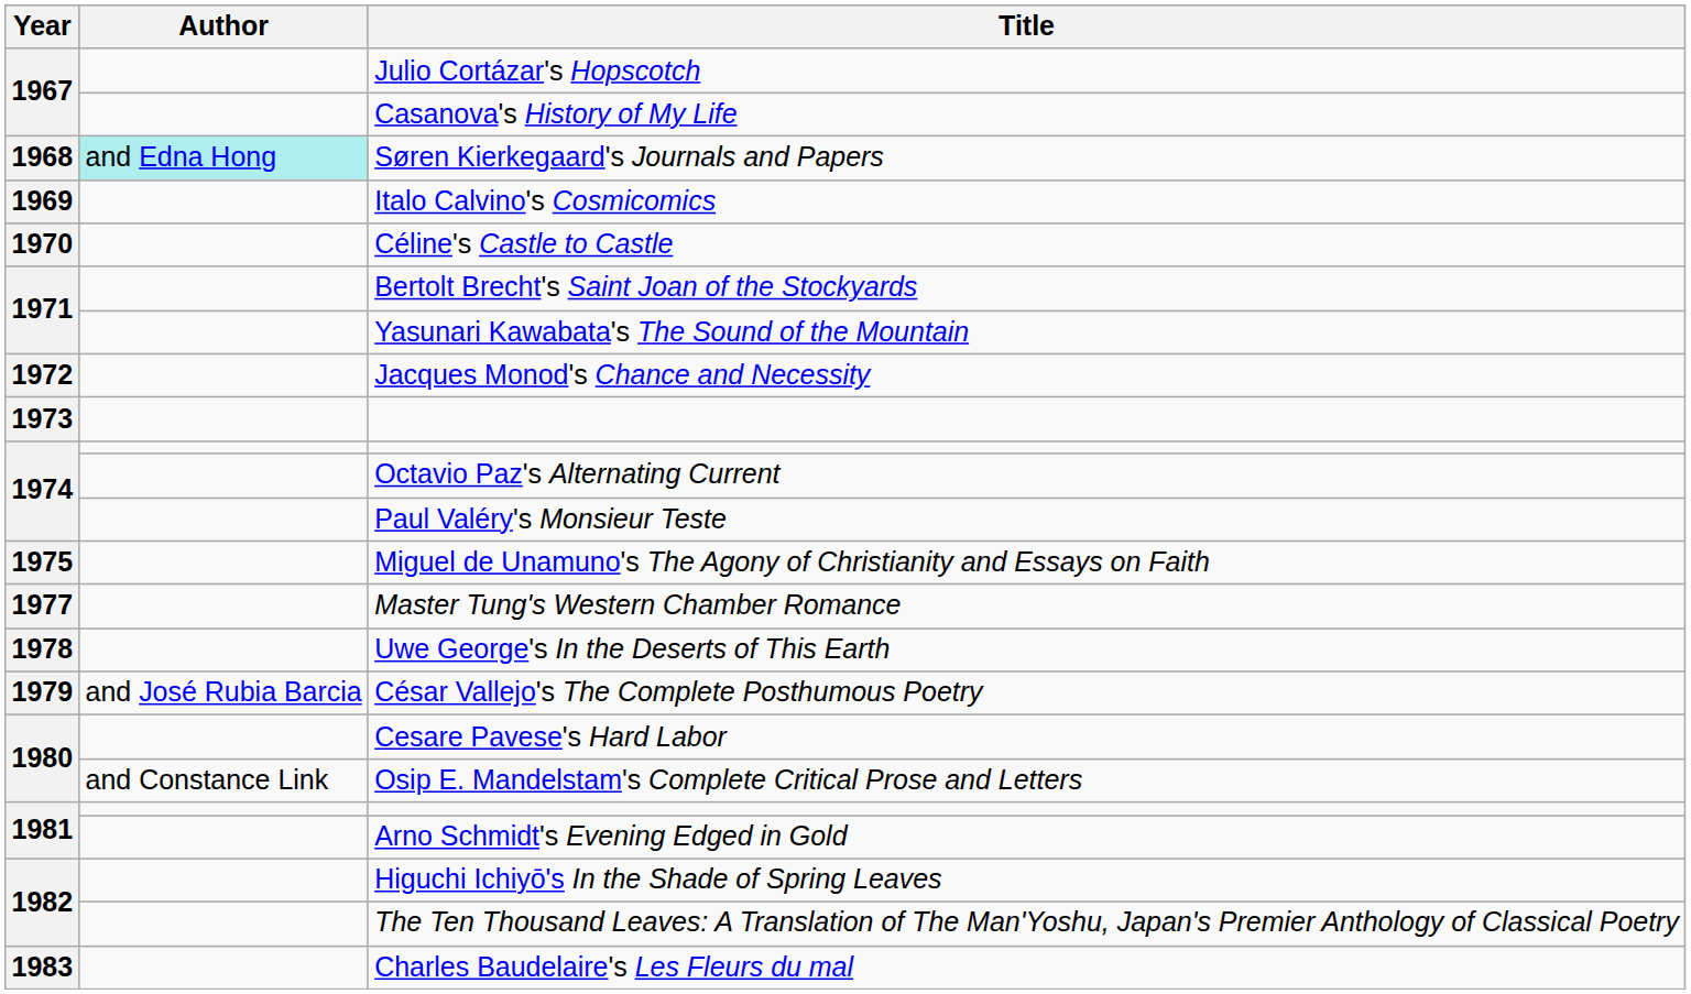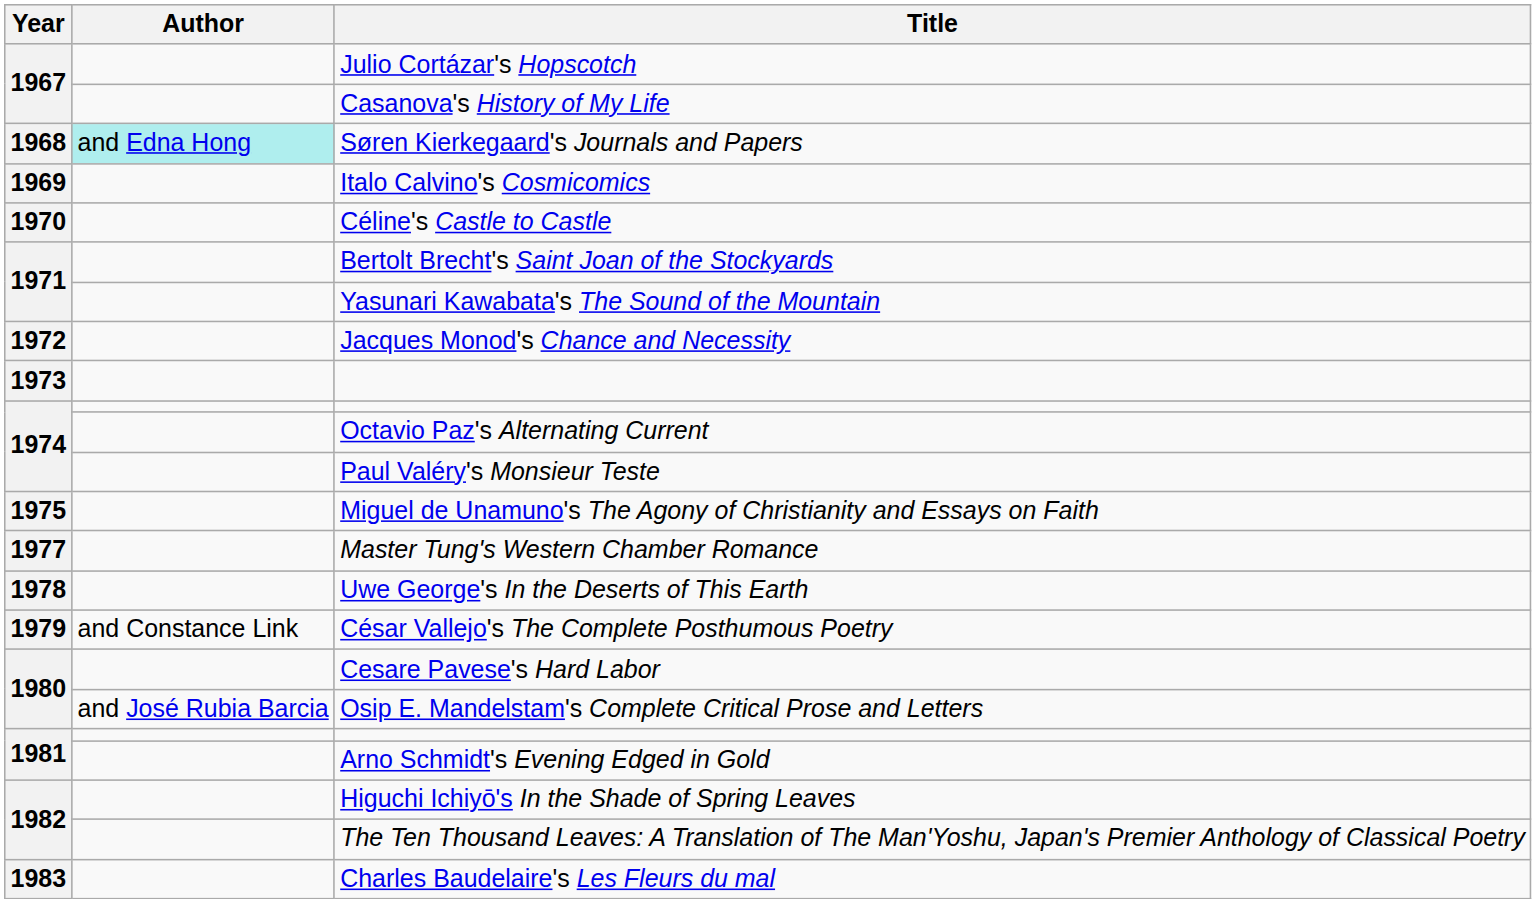 <table class="wikitable sortable mw-collapsible">
 <tr>
 <th>Year</th>
 <th>Author</th>
 <th>Title</th>
 </tr>
 <tr>
 <th rowspan="2">1967</th>
 <td></td>
 <td><a href='#'>Julio Cortázar</a>'s <em><a href='#'>Hopscotch</a></em></td>
 </tr>
 <tr>
 <td></td>
 <td><a href='#'>Casanova</a>'s <em><a href='#'>History of My Life</a></em></td>
 </tr>
 <tr>
 <th>1968</th>
 <td style="background: paleturquoise;"> and <a href='#'>Edna Hong</a></td>
 <td><a href='#'>Søren Kierkegaard</a>'s <em>Journals and Papers</em></td>
 </tr>
 <tr>
 <th>1969</th>
 <td></td>
 <td><a href='#'>Italo Calvino</a>'s <em><a href='#'>Cosmicomics</a></em></td>
 </tr>
 <tr>
 <th>1970</th>
 <td></td>
 <td><a href='#'>Céline</a>'s <em><a href='#'>Castle to Castle</a></em></td>
 </tr>
 <tr>
 <th rowspan="2">1971</th>
 <td></td>
 <td><a href='#'>Bertolt Brecht</a>'s <em><a href='#'>Saint Joan of the Stockyards</a></em></td>
 </tr>
 <tr>
 <td></td>
 <td><a href='#'>Yasunari Kawabata</a>'s <em><a href='#'>The Sound of the Mountain</a></em></td>
 </tr>
 <tr>
 <th>1972</th>
 <td></td>
 <td><a href='#'>Jacques Monod</a>'s <em><a href='#'>Chance and Necessity</a></em></td>
 </tr>
 <tr>
 <th>1973</th>
 <td></td>
 <td><em></em></td>
 </tr>
 <tr>
 <th rowspan="3">1974</th>
 <td></td>
 <td><em></em></td>
 </tr>
 <tr>
 <td></td>
 <td><a href='#'>Octavio Paz</a>'s <em>Alternating Current</em></td>
 </tr>
 <tr>
 <td></td>
 <td><a href='#'>Paul Valéry</a>'s <em>Monsieur Teste</em></td>
 </tr>
 <tr>
 <th>1975</th>
 <td></td>
 <td><a href='#'>Miguel de Unamuno</a>'s <em>The Agony of Christianity and Essays on Faith</em></td>
 </tr>
 <tr>
 <th>1977</th>
 <td></td>
 <td><em>Master Tung's Western Chamber Romance</em></td>
 </tr>
 <tr>
 <th>1978</th>
 <td></td>
 <td><a href='#'>Uwe George</a>'s <em>In the Deserts of This Earth</em></td>
 </tr>
 <tr>
 <th>1979</th>
-<td> and <a href='#'>José Rubia Barcia</a></td>
+<td> and Constance Link</td>
 <td><a href='#'>César Vallejo</a>'s <em>The Complete Posthumous Poetry</em></td>
 </tr>
 <tr>
 <th rowspan="2">1980</th>
 <td></td>
 <td><a href='#'>Cesare Pavese</a>'s <em>Hard Labor</em></td>
 </tr>
 <tr>
-<td> and Constance Link</td>
+<td> and <a href='#'>José Rubia Barcia</a></td>
 <td><a href='#'>Osip E. Mandelstam</a>'s <em>Complete Critical Prose and Letters</em></td>
 </tr>
 <tr>
 <th rowspan="2">1981</th>
 <td></td>
 <td><em></em></td>
 </tr>
 <tr>
 <td></td>
 <td><a href='#'>Arno Schmidt</a>'s <em>Evening Edged in Gold</em></td>
 </tr>
 <tr>
 <th rowspan="2">1982</th>
 <td></td>
 <td><a href='#'>Higuchi Ichiyō's</a> <em>In the Shade of Spring Leaves</em></td>
 </tr>
 <tr>
 <td></td>
 <td><em>The Ten Thousand Leaves: A Translation of The Man'Yoshu, Japan's Premier Anthology of Classical Poetry</em></td>
 </tr>
 <tr>
 <th>1983</th>
 <td></td>
 <td><a href='#'>Charles Baudelaire</a>'s <em><a href='#'>Les Fleurs du mal</a></em></td>
 </tr>
 </table>
